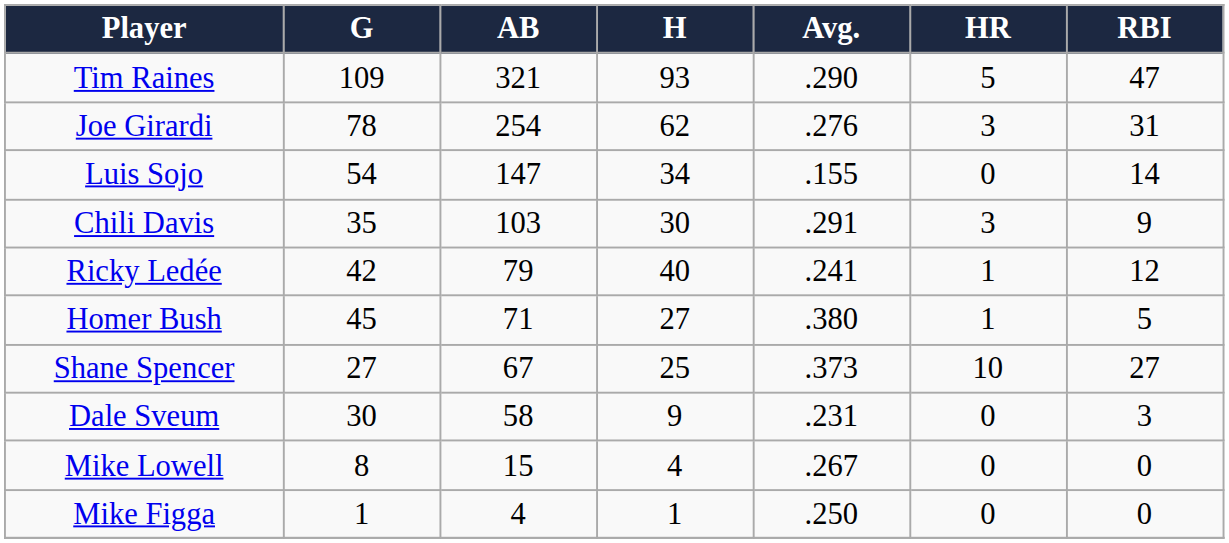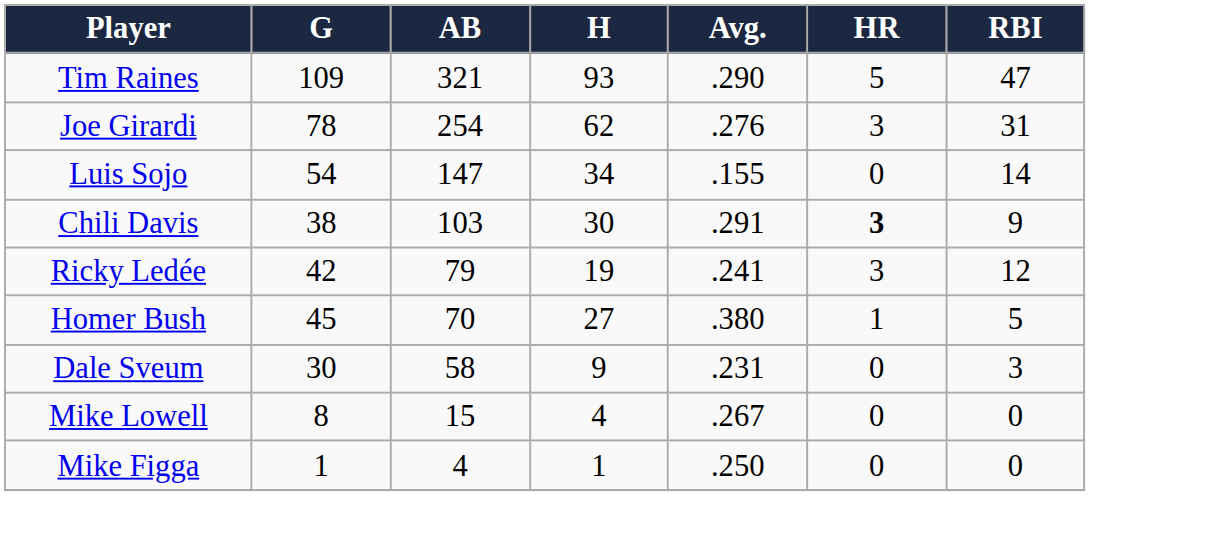 <table class="wikitable sortable">
 <tr>
 <th style="background:#1c2841;color:white;" width="16%">Player</th>
 <th style="background:#1c2841;color:white;" width="9%">G</th>
 <th style="background:#1c2841;color:white;" width="9%">AB</th>
 <th style="background:#1c2841;color:white;" width="9%">H</th>
 <th style="background:#1c2841;color:white;" width="9%">Avg.</th>
 <th style="background:#1c2841;color:white;" width="9%">HR</th>
 <th style="background:#1c2841;color:white;" width="9%">RBI</th>
 </tr>
 <tr align="center">
 <td><a href='#'>Tim Raines</a></td>
 <td>109</td>
 <td>321</td>
 <td>93</td>
 <td>.290</td>
 <td>5</td>
 <td>47</td>
 </tr>
 <tr align="center">
 <td><a href='#'>Joe Girardi</a></td>
 <td>78</td>
 <td>254</td>
 <td>62</td>
 <td>.276</td>
 <td>3</td>
 <td>31</td>
 </tr>
 <tr align="center">
 <td><a href='#'>Luis Sojo</a></td>
 <td>54</td>
 <td>147</td>
 <td>34</td>
 <td>.155</td>
 <td>0</td>
 <td>14</td>
 </tr>
 <tr align="center">
 <td><a href='#'>Chili Davis</a></td>
-<td>35</td>
+<td>38</td>
 <td>103</td>
 <td>30</td>
 <td>.291</td>
-<td>3</td>
+<td><strong>3</strong></td>
 <td>9</td>
 </tr>
 <tr align="center">
 <td><a href='#'>Ricky Ledée</a></td>
 <td>42</td>
 <td>79</td>
-<td>40</td>
+<td>19</td>
 <td>.241</td>
-<td>1</td>
+<td>3</td>
 <td>12</td>
 </tr>
 <tr align="center">
 <td><a href='#'>Homer Bush</a></td>
 <td>45</td>
-<td>71</td>
+<td>70</td>
 <td>27</td>
 <td>.380</td>
 <td>1</td>
 <td>5</td>
-</tr>
-<tr align="center">
-<td><a href='#'>Shane Spencer</a></td>
-<td>27</td>
-<td>67</td>
-<td>25</td>
-<td>.373</td>
-<td>10</td>
-<td>27</td>
 </tr>
 <tr align="center">
 <td><a href='#'>Dale Sveum</a></td>
 <td>30</td>
 <td>58</td>
 <td>9</td>
 <td>.231</td>
 <td>0</td>
 <td>3</td>
 </tr>
 <tr align="center">
 <td><a href='#'>Mike Lowell</a></td>
 <td>8</td>
 <td>15</td>
 <td>4</td>
 <td>.267</td>
 <td>0</td>
 <td>0</td>
 </tr>
 <tr align="center">
 <td><a href='#'>Mike Figga</a></td>
 <td>1</td>
 <td>4</td>
 <td>1</td>
 <td>.250</td>
 <td>0</td>
 <td>0</td>
 </tr>
 <tr align="center">
 </tr>
 </table>
